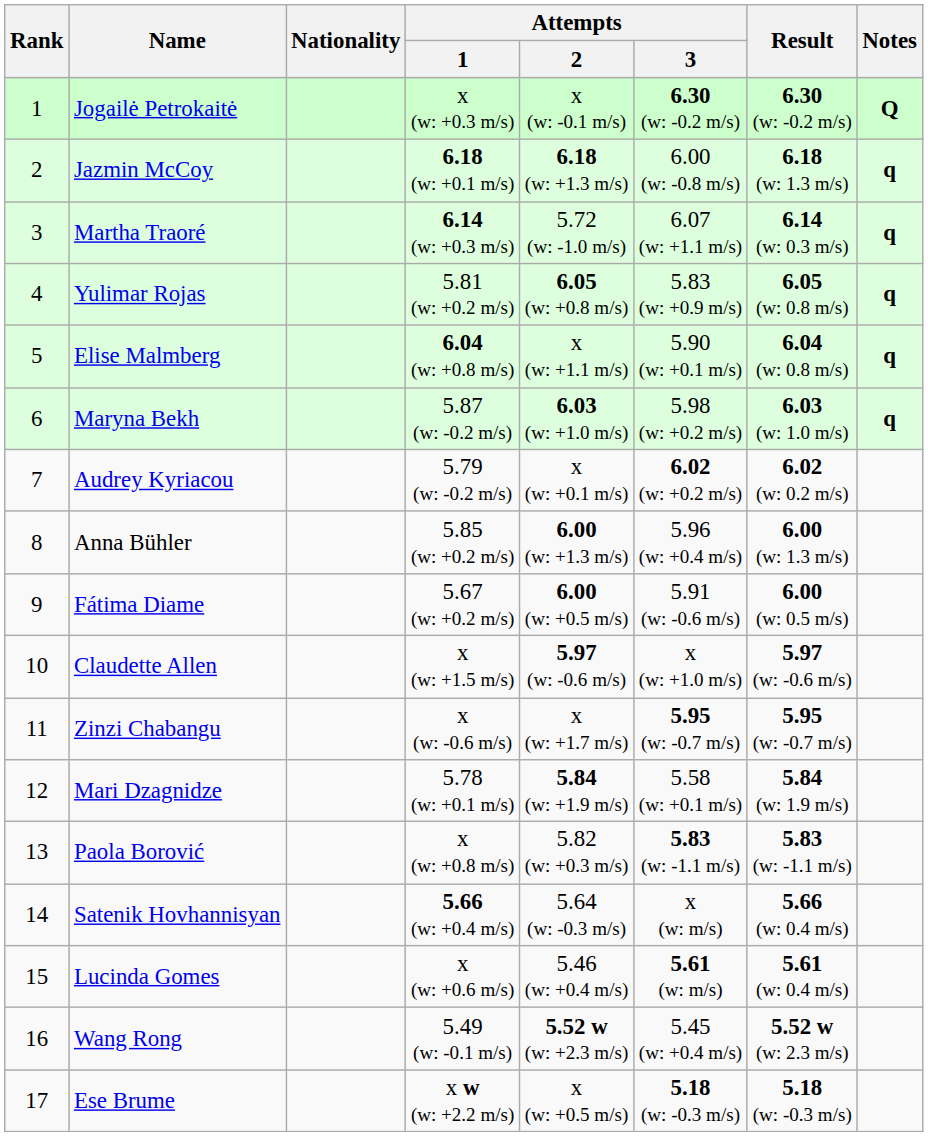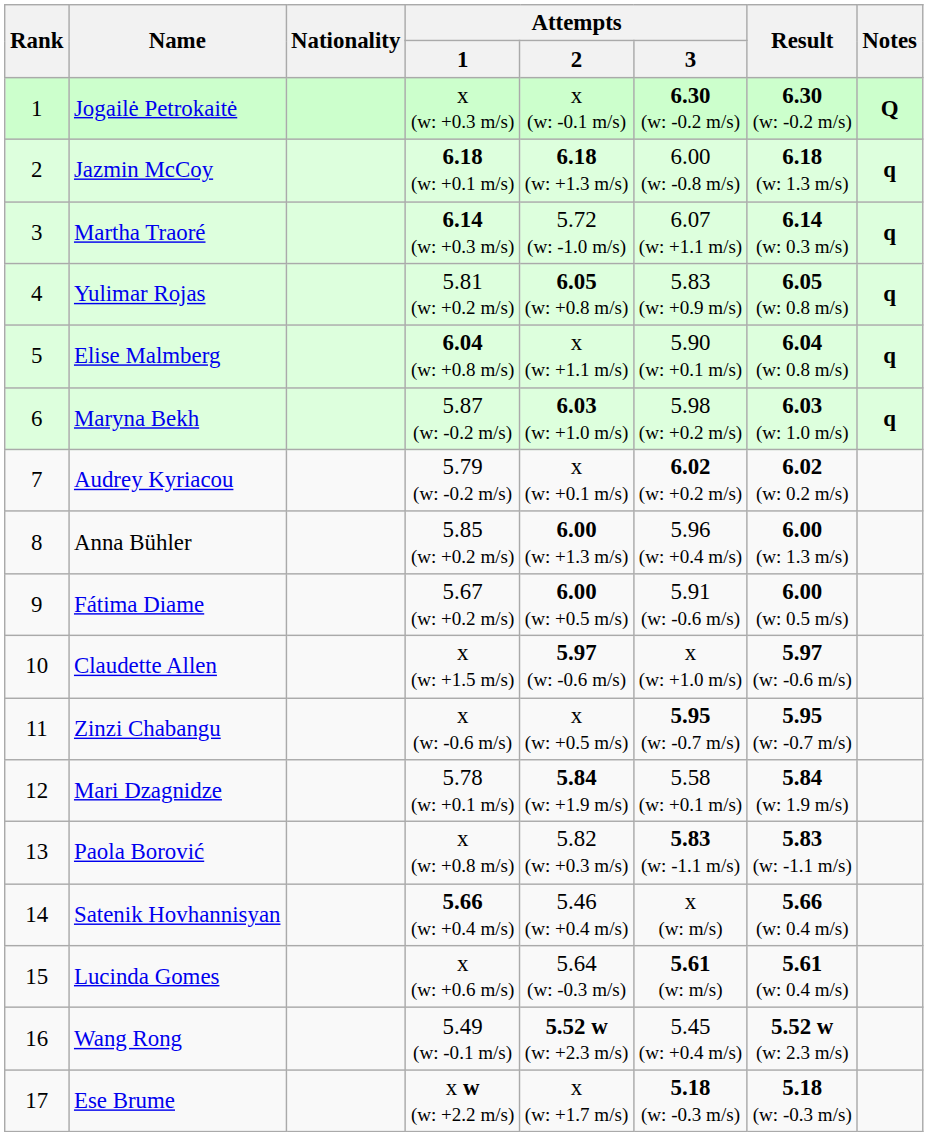 <table class="wikitable sortable" style="text-align:center">
 <tr>
 <th rowspan=2>Rank</th>
 <th rowspan=2>Name</th>
 <th rowspan=2>Nationality</th>
 <th colspan=3>Attempts</th>
 <th rowspan=2>Result</th>
 <th rowspan=2>Notes</th>
 </tr>
 <tr>
 <th>1</th>
 <th>2</th>
 <th>3</th>
 </tr>
 <tr bgcolor=ccffcc>
 <td>1</td>
 <td align=left><a href='#'>Jogailė Petrokaitė</a></td>
 <td align=left></td>
 <td>x <br><small>(w: +0.3 m/s)</small></td>
 <td>x <br><small>(w: -0.1 m/s)</small></td>
 <td><strong>6.30</strong> <br><small>(w: -0.2 m/s)</small></td>
 <td><strong>6.30</strong><br><small>(w: -0.2 m/s)</small></td>
 <td><strong>Q</strong></td>
 </tr>
 <tr bgcolor=ddffdd>
 <td>2</td>
 <td align=left><a href='#'>Jazmin McCoy</a></td>
 <td align=left></td>
 <td><strong>6.18</strong> <br><small>(w: +0.1 m/s)</small></td>
 <td><strong>6.18</strong> <br><small>(w: +1.3 m/s)</small></td>
 <td>6.00 <br><small>(w: -0.8 m/s)</small></td>
 <td><strong>6.18</strong><br><small>(w: 1.3 m/s)</small></td>
 <td><strong>q</strong></td>
 </tr>
 <tr bgcolor=ddffdd>
 <td>3</td>
 <td align=left><a href='#'>Martha Traoré</a></td>
 <td align=left></td>
 <td><strong>6.14</strong> <br><small>(w: +0.3 m/s)</small></td>
 <td>5.72 <br><small>(w: -1.0 m/s)</small></td>
 <td>6.07 <br><small>(w: +1.1 m/s)</small></td>
 <td><strong>6.14</strong><br><small>(w: 0.3 m/s)</small></td>
 <td><strong>q</strong></td>
 </tr>
 <tr bgcolor=ddffdd>
 <td>4</td>
 <td align=left><a href='#'>Yulimar Rojas</a></td>
 <td align=left></td>
 <td>5.81 <br><small>(w: +0.2 m/s)</small></td>
 <td><strong>6.05</strong> <br><small>(w: +0.8 m/s)</small></td>
 <td>5.83 <br><small>(w: +0.9 m/s)</small></td>
 <td><strong>6.05</strong><br><small>(w: 0.8 m/s)</small></td>
 <td><strong>q</strong></td>
 </tr>
 <tr bgcolor=ddffdd>
 <td>5</td>
 <td align=left><a href='#'>Elise Malmberg</a></td>
 <td align=left></td>
 <td><strong>6.04</strong> <br><small>(w: +0.8 m/s)</small></td>
 <td>x <br><small>(w: +1.1 m/s)</small></td>
 <td>5.90 <br><small>(w: +0.1 m/s)</small></td>
 <td><strong>6.04</strong><br><small>(w: 0.8 m/s)</small></td>
 <td><strong>q</strong></td>
 </tr>
 <tr bgcolor=ddffdd>
 <td>6</td>
 <td align=left><a href='#'>Maryna Bekh</a></td>
 <td align=left></td>
 <td>5.87 <br><small>(w: -0.2 m/s)</small></td>
 <td><strong>6.03</strong> <br><small>(w: +1.0 m/s)</small></td>
 <td>5.98 <br><small>(w: +0.2 m/s)</small></td>
 <td><strong>6.03</strong><br><small>(w: 1.0 m/s)</small></td>
 <td><strong>q</strong></td>
 </tr>
 <tr>
 <td>7</td>
 <td align=left><a href='#'>Audrey Kyriacou</a></td>
 <td align=left></td>
 <td>5.79 <br><small>(w: -0.2 m/s)</small></td>
 <td>x <br><small>(w: +0.1 m/s)</small></td>
 <td><strong>6.02</strong> <br><small>(w: +0.2 m/s)</small></td>
 <td><strong>6.02</strong><br><small>(w: 0.2 m/s)</small></td>
 <td></td>
 </tr>
 <tr>
 <td>8</td>
 <td align=left>Anna Bühler</td>
 <td align=left></td>
 <td>5.85 <br><small>(w: +0.2 m/s)</small></td>
 <td><strong>6.00</strong> <br><small>(w: +1.3 m/s)</small></td>
 <td>5.96 <br><small>(w: +0.4 m/s)</small></td>
 <td><strong>6.00</strong><br><small>(w: 1.3 m/s)</small></td>
 <td></td>
 </tr>
 <tr>
 <td>9</td>
 <td align=left><a href='#'>Fátima Diame</a></td>
 <td align=left></td>
 <td>5.67 <br><small>(w: +0.2 m/s)</small></td>
 <td><strong>6.00</strong> <br><small>(w: +0.5 m/s)</small></td>
 <td>5.91 <br><small>(w: -0.6 m/s)</small></td>
 <td><strong>6.00</strong><br><small>(w: 0.5 m/s)</small></td>
 <td></td>
 </tr>
 <tr>
 <td>10</td>
 <td align=left><a href='#'>Claudette Allen</a></td>
 <td align=left></td>
 <td>x <br><small>(w: +1.5 m/s)</small></td>
 <td><strong>5.97</strong> <br><small>(w: -0.6 m/s)</small></td>
 <td>x <br><small>(w: +1.0 m/s)</small></td>
 <td><strong>5.97</strong><br><small>(w: -0.6 m/s)</small></td>
 <td></td>
 </tr>
 <tr>
 <td>11</td>
 <td align=left><a href='#'>Zinzi Chabangu</a></td>
 <td align=left></td>
 <td>x <br><small>(w: -0.6 m/s)</small></td>
-<td>x <br><small>(w: +1.7 m/s)</small></td>
+<td>x <br><small>(w: +0.5 m/s)</small></td>
 <td><strong>5.95</strong> <br><small>(w: -0.7 m/s)</small></td>
 <td><strong>5.95</strong><br><small>(w: -0.7 m/s)</small></td>
 <td></td>
 </tr>
 <tr>
 <td>12</td>
 <td align=left><a href='#'>Mari Dzagnidze</a></td>
 <td align=left></td>
 <td>5.78 <br><small>(w: +0.1 m/s)</small></td>
 <td><strong>5.84</strong> <br><small>(w: +1.9 m/s)</small></td>
 <td>5.58 <br><small>(w: +0.1 m/s)</small></td>
 <td><strong>5.84</strong><br><small>(w: 1.9 m/s)</small></td>
 <td></td>
 </tr>
 <tr>
 <td>13</td>
 <td align=left><a href='#'>Paola Borović</a></td>
 <td align=left></td>
 <td>x <br><small>(w: +0.8 m/s)</small></td>
 <td>5.82 <br><small>(w: +0.3 m/s)</small></td>
 <td><strong>5.83</strong> <br><small>(w: -1.1 m/s)</small></td>
 <td><strong>5.83</strong><br><small>(w: -1.1 m/s)</small></td>
 <td></td>
 </tr>
 <tr>
 <td>14</td>
 <td align=left><a href='#'>Satenik Hovhannisyan</a></td>
 <td align=left></td>
 <td><strong>5.66</strong> <br><small>(w: +0.4 m/s)</small></td>
-<td>5.64 <br><small>(w: -0.3 m/s)</small></td>
+<td>5.46 <br><small>(w: +0.4 m/s)</small></td>
 <td>x <br><small>(w: m/s)</small></td>
 <td><strong>5.66</strong><br><small>(w: 0.4 m/s)</small></td>
 <td></td>
 </tr>
 <tr>
 <td>15</td>
 <td align=left><a href='#'>Lucinda Gomes</a></td>
 <td align=left></td>
 <td>x <br><small>(w: +0.6 m/s)</small></td>
-<td>5.46 <br><small>(w: +0.4 m/s)</small></td>
+<td>5.64 <br><small>(w: -0.3 m/s)</small></td>
 <td><strong>5.61</strong> <br><small>(w: m/s)</small></td>
 <td><strong>5.61</strong><br><small>(w: 0.4 m/s)</small></td>
 <td></td>
 </tr>
 <tr>
 <td>16</td>
 <td align=left><a href='#'>Wang Rong</a></td>
 <td align=left></td>
 <td>5.49 <br><small>(w: -0.1 m/s)</small></td>
 <td><strong>5.52</strong>  <strong>w</strong> <br><small>(w: +2.3 m/s)</small></td>
 <td>5.45 <br><small>(w: +0.4 m/s)</small></td>
 <td><strong>5.52</strong> <strong>w</strong><br><small>(w: 2.3 m/s)</small></td>
 <td></td>
 </tr>
 <tr>
 <td>17</td>
 <td align=left><a href='#'>Ese Brume</a></td>
 <td align=left></td>
 <td>x  <strong>w</strong> <br><small>(w: +2.2 m/s)</small></td>
-<td>x <br><small>(w: +0.5 m/s)</small></td>
+<td>x <br><small>(w: +1.7 m/s)</small></td>
 <td><strong>5.18</strong> <br><small>(w: -0.3 m/s)</small></td>
 <td><strong>5.18</strong><br><small>(w: -0.3 m/s)</small></td>
 <td></td>
 </tr>
 </table>
